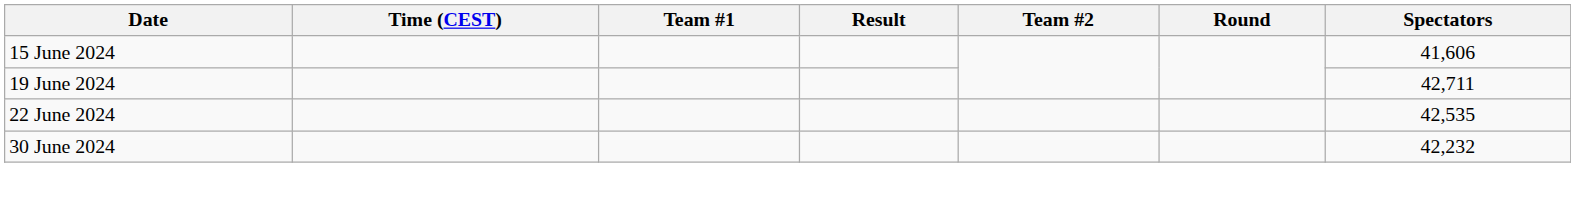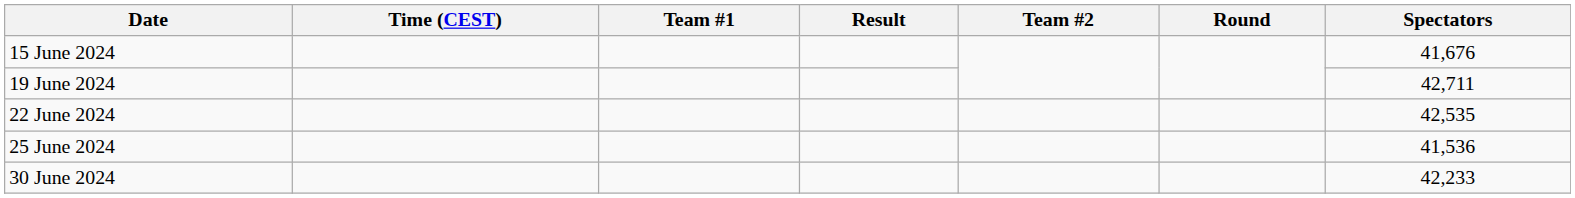 <table class="wikitable"  style="text-align:left; width:100%;">
 <tr>
 <th>Date</th>
 <th>Time (<a href='#'>CEST</a>)</th>
 <th>Team #1</th>
 <th>Result</th>
 <th>Team #2</th>
 <th>Round</th>
 <th>Spectators</th>
 </tr>
 <tr>
 <td>15 June 2024</td>
 <td></td>
 <td></td>
 <td style="text-align:center;"></td>
 <td rowspan=2></td>
 <td rowspan=2></td>
-<td style="text-align:center;">41,606</td>
+<td style="text-align:center;">41,676</td>
 </tr>
 <tr>
 <td>19 June 2024</td>
 <td></td>
 <td></td>
 <td style="text-align:center;"></td>
 <td style="text-align:center;">42,711</td>
 </tr>
 <tr>
 <td>22 June 2024</td>
 <td></td>
 <td></td>
 <td style="text-align:center;"></td>
 <td></td>
 <td></td>
 <td style="text-align:center;">42,535</td>
 </tr>
 <tr>
+<td>25 June 2024</td>
+<td></td>
+<td></td>
+<td style="text-align:center;"></td>
+<td></td>
+<td></td>
+<td style="text-align:center;">41,536</td>
+</tr>
+<tr>
 <td>30 June 2024</td>
 <td></td>
 <td></td>
 <td style="text-align:center;"></td>
 <td></td>
 <td></td>
-<td style="text-align:center;">42,232</td>
+<td style="text-align:center;">42,233</td>
 </tr>
 </table>
